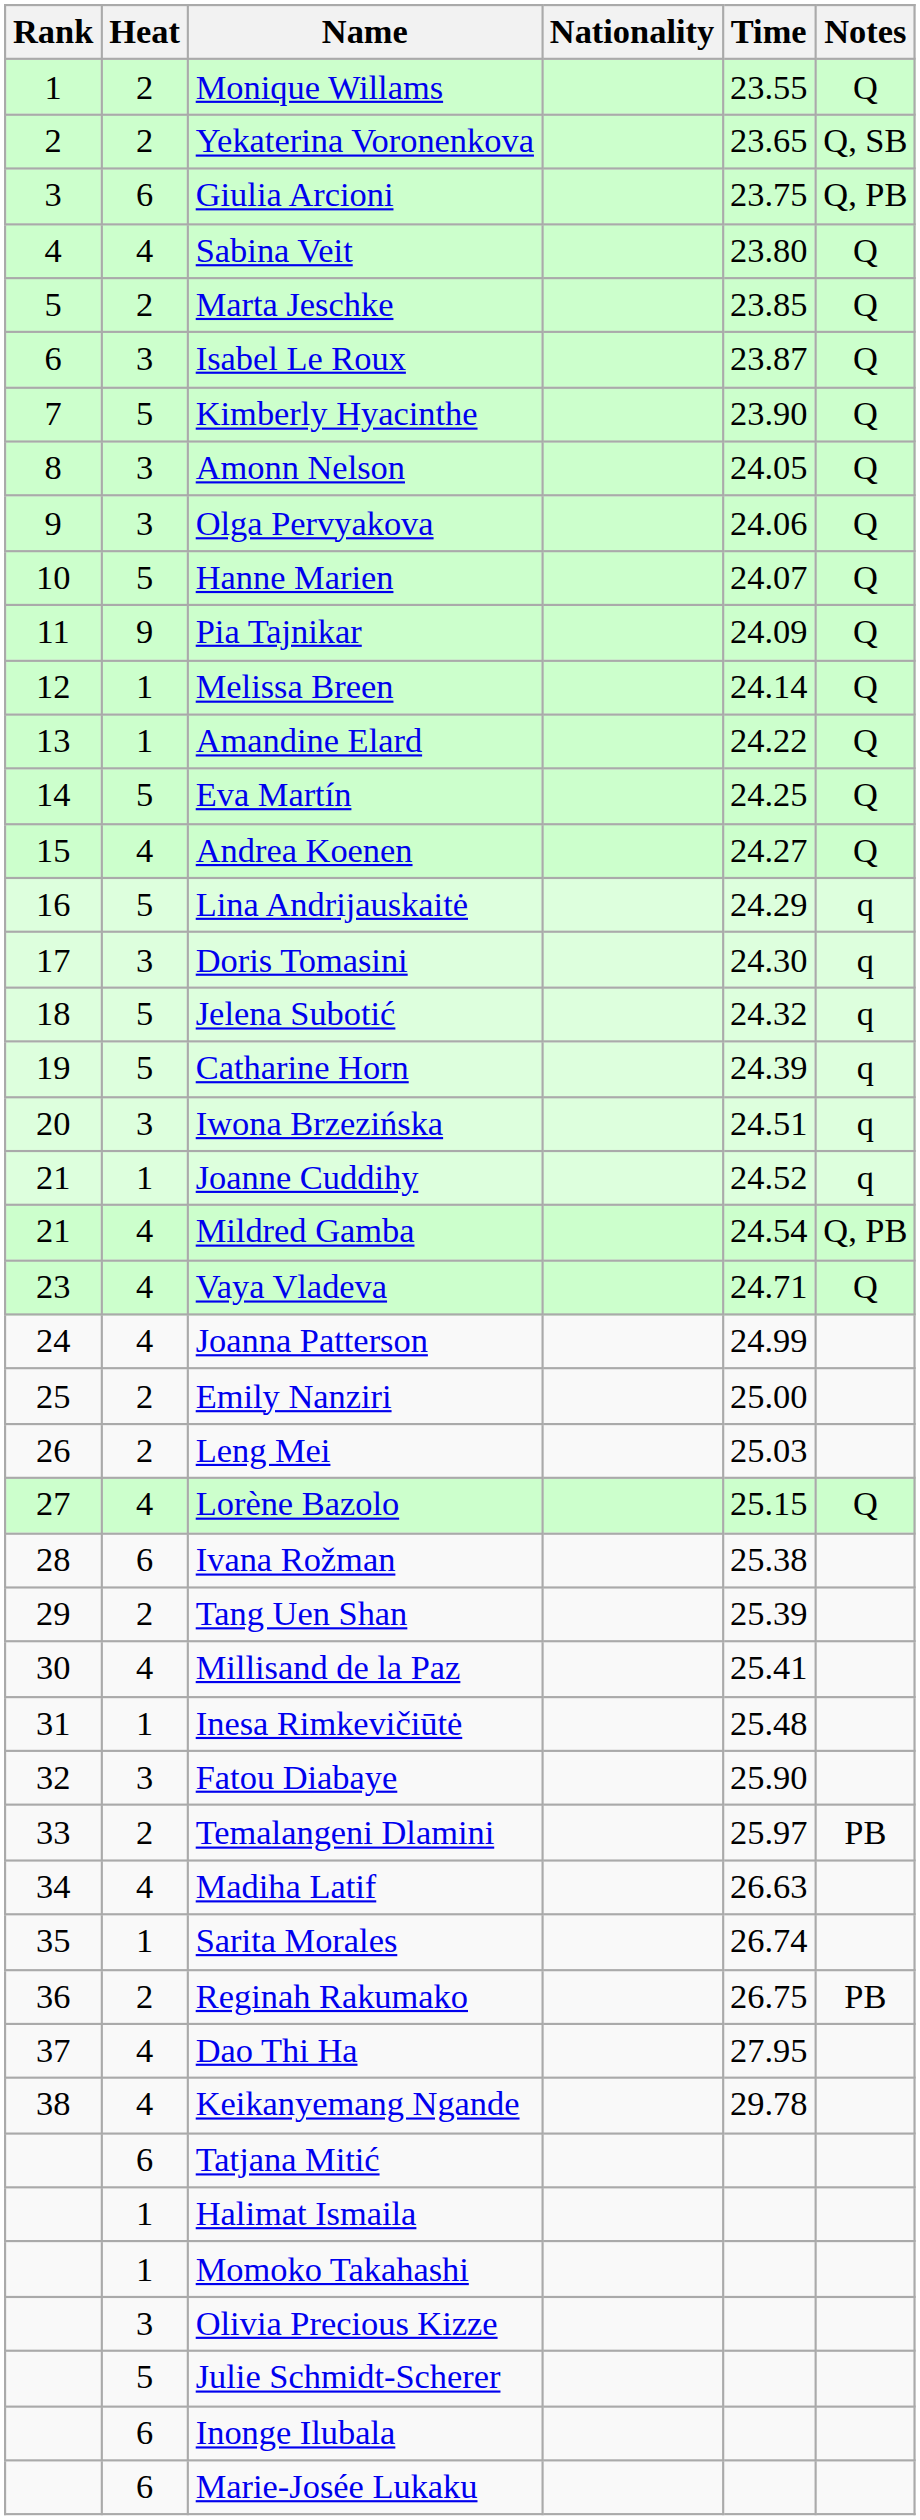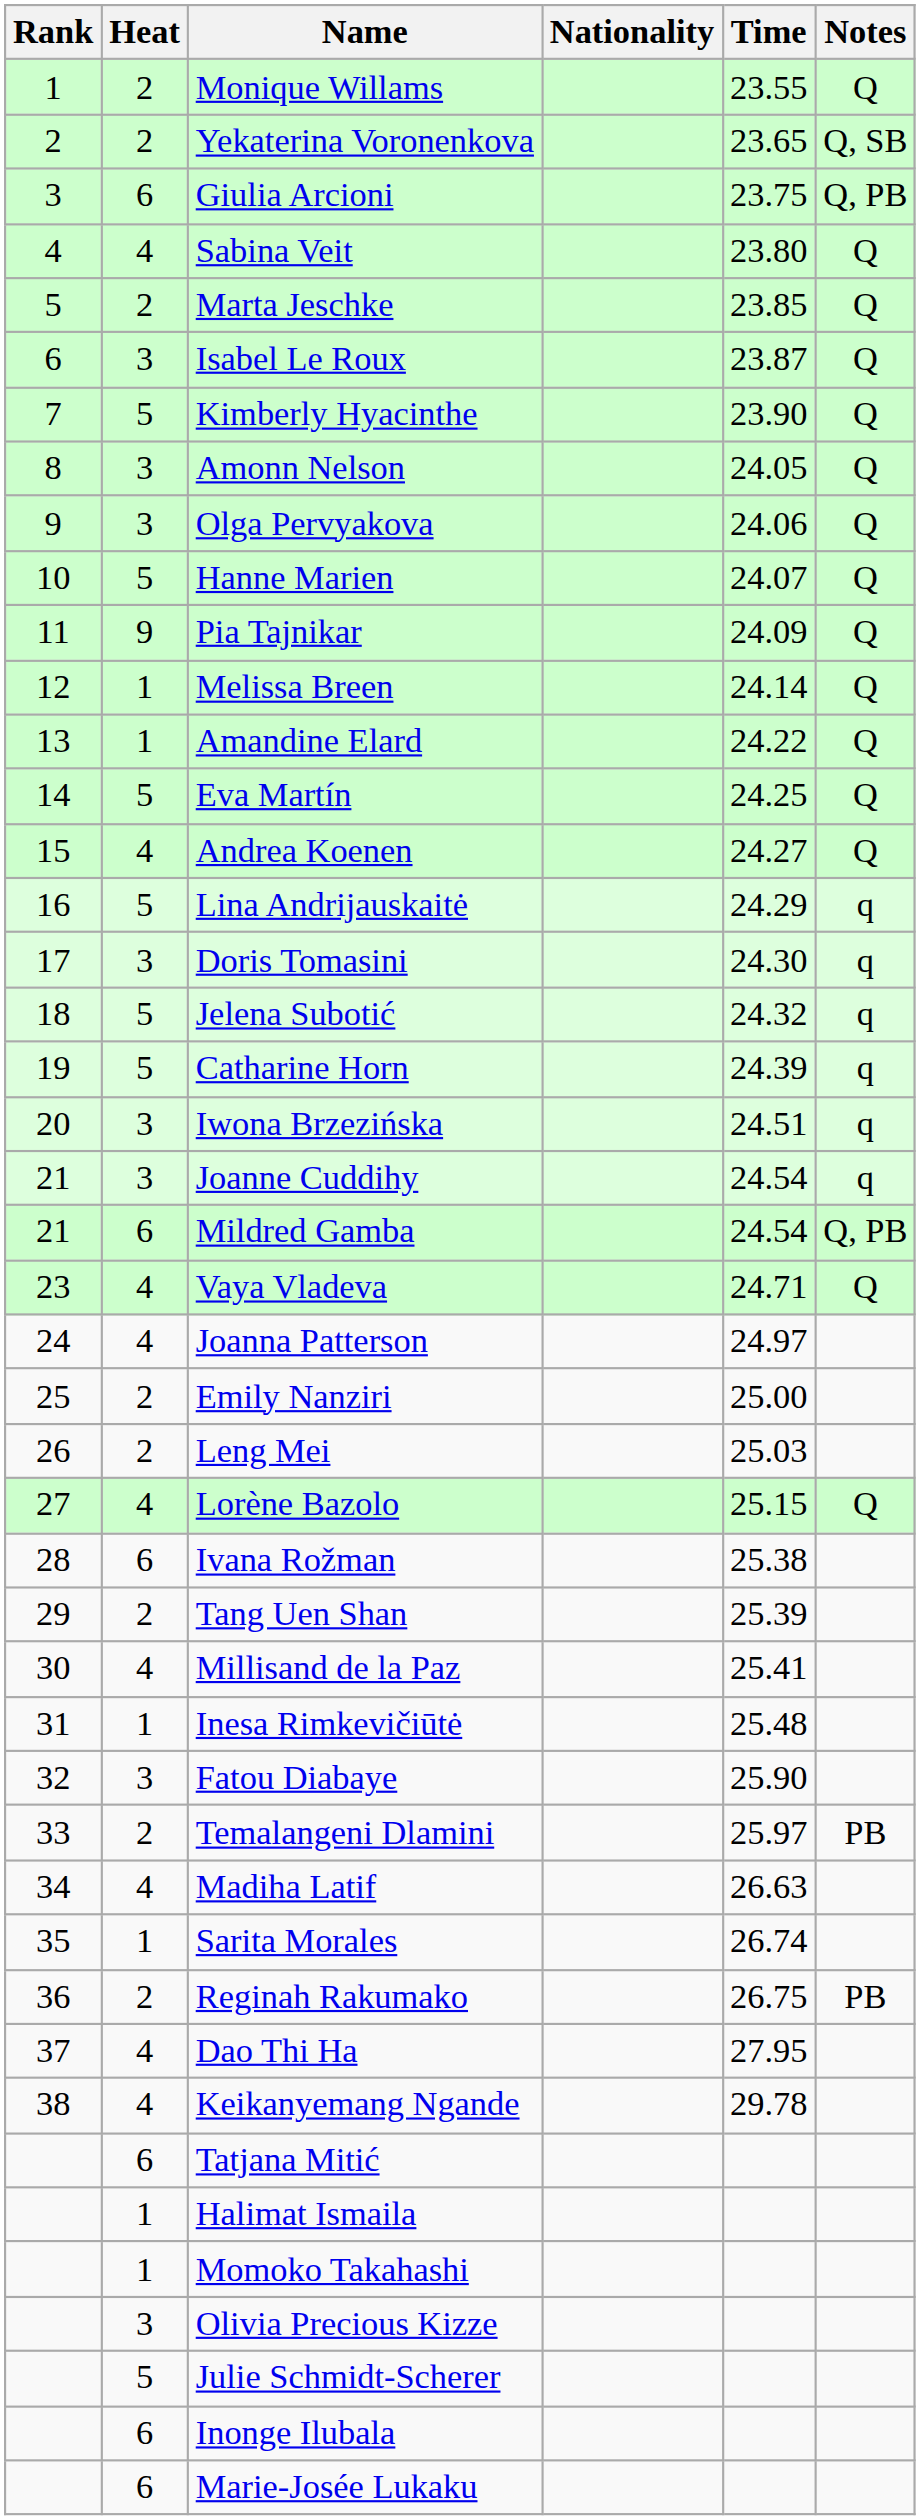 <table class="wikitable sortable" style="text-align:center">
 <tr>
 <th>Rank</th>
 <th>Heat</th>
 <th>Name</th>
 <th>Nationality</th>
 <th>Time</th>
 <th>Notes</th>
 </tr>
 <tr bgcolor=ccffcc>
 <td>1</td>
 <td>2</td>
 <td align=left><a href='#'>Monique Willams</a></td>
 <td align=left></td>
 <td>23.55</td>
 <td>Q</td>
 </tr>
 <tr bgcolor=ccffcc>
 <td>2</td>
 <td>2</td>
 <td align=left><a href='#'>Yekaterina Voronenkova</a></td>
 <td align=left></td>
 <td>23.65</td>
 <td>Q, SB</td>
 </tr>
 <tr bgcolor=ccffcc>
 <td>3</td>
 <td>6</td>
 <td align=left><a href='#'>Giulia Arcioni</a></td>
 <td align=left></td>
 <td>23.75</td>
 <td>Q, PB</td>
 </tr>
 <tr bgcolor=ccffcc>
 <td>4</td>
 <td>4</td>
 <td align=left><a href='#'>Sabina Veit</a></td>
 <td align=left></td>
 <td>23.80</td>
 <td>Q</td>
 </tr>
 <tr bgcolor=ccffcc>
 <td>5</td>
 <td>2</td>
 <td align=left><a href='#'>Marta Jeschke</a></td>
 <td align=left></td>
 <td>23.85</td>
 <td>Q</td>
 </tr>
 <tr bgcolor=ccffcc>
 <td>6</td>
 <td>3</td>
 <td align=left><a href='#'>Isabel Le Roux</a></td>
 <td align=left></td>
 <td>23.87</td>
 <td>Q</td>
 </tr>
 <tr bgcolor=ccffcc>
 <td>7</td>
 <td>5</td>
 <td align=left><a href='#'>Kimberly Hyacinthe</a></td>
 <td align=left></td>
 <td>23.90</td>
 <td>Q</td>
 </tr>
 <tr bgcolor=ccffcc>
 <td>8</td>
 <td>3</td>
 <td align=left><a href='#'>Amonn Nelson</a></td>
 <td align=left></td>
 <td>24.05</td>
 <td>Q</td>
 </tr>
 <tr bgcolor=ccffcc>
 <td>9</td>
 <td>3</td>
 <td align=left><a href='#'>Olga Pervyakova</a></td>
 <td align=left></td>
 <td>24.06</td>
 <td>Q</td>
 </tr>
 <tr bgcolor=ccffcc>
 <td>10</td>
 <td>5</td>
 <td align=left><a href='#'>Hanne Marien</a></td>
 <td align=left></td>
 <td>24.07</td>
 <td>Q</td>
 </tr>
 <tr bgcolor=ccffcc>
 <td>11</td>
 <td>9</td>
 <td align=left><a href='#'>Pia Tajnikar</a></td>
 <td align=left></td>
 <td>24.09</td>
 <td>Q</td>
 </tr>
 <tr bgcolor=ccffcc>
 <td>12</td>
 <td>1</td>
 <td align=left><a href='#'>Melissa Breen</a></td>
 <td align=left></td>
 <td>24.14</td>
 <td>Q</td>
 </tr>
 <tr bgcolor=ccffcc>
 <td>13</td>
 <td>1</td>
 <td align=left><a href='#'>Amandine Elard</a></td>
 <td align=left></td>
 <td>24.22</td>
 <td>Q</td>
 </tr>
 <tr bgcolor=ccffcc>
 <td>14</td>
 <td>5</td>
 <td align=left><a href='#'>Eva Martín</a></td>
 <td align=left></td>
 <td>24.25</td>
 <td>Q</td>
 </tr>
 <tr bgcolor=ccffcc>
 <td>15</td>
 <td>4</td>
 <td align=left><a href='#'>Andrea Koenen</a></td>
 <td align=left></td>
 <td>24.27</td>
 <td>Q</td>
 </tr>
 <tr bgcolor=ddffdd>
 <td>16</td>
 <td>5</td>
 <td align=left><a href='#'>Lina Andrijauskaitė</a></td>
 <td align=left></td>
 <td>24.29</td>
 <td>q</td>
 </tr>
 <tr bgcolor=ddffdd>
 <td>17</td>
 <td>3</td>
 <td align=left><a href='#'>Doris Tomasini</a></td>
 <td align=left></td>
 <td>24.30</td>
 <td>q</td>
 </tr>
 <tr bgcolor=ddffdd>
 <td>18</td>
 <td>5</td>
 <td align=left><a href='#'>Jelena Subotić</a></td>
 <td align=left></td>
 <td>24.32</td>
 <td>q</td>
 </tr>
 <tr bgcolor=ddffdd>
 <td>19</td>
 <td>5</td>
 <td align=left><a href='#'>Catharine Horn</a></td>
 <td align=left></td>
 <td>24.39</td>
 <td>q</td>
 </tr>
 <tr bgcolor=ddffdd>
 <td>20</td>
 <td>3</td>
 <td align=left><a href='#'>Iwona Brzezińska</a></td>
 <td align=left></td>
 <td>24.51</td>
 <td>q</td>
 </tr>
 <tr bgcolor=ddffdd>
 <td>21</td>
-<td>1</td>
+<td>3</td>
 <td align=left><a href='#'>Joanne Cuddihy</a></td>
 <td align=left></td>
-<td>24.52</td>
+<td>24.54</td>
 <td>q</td>
 </tr>
 <tr bgcolor=ccffcc>
 <td>21</td>
-<td>4</td>
+<td>6</td>
 <td align=left><a href='#'>Mildred Gamba</a></td>
 <td align=left></td>
 <td>24.54</td>
 <td>Q, PB</td>
 </tr>
 <tr bgcolor=ccffcc>
 <td>23</td>
 <td>4</td>
 <td align=left><a href='#'>Vaya Vladeva</a></td>
 <td align=left></td>
 <td>24.71</td>
 <td>Q</td>
 </tr>
 <tr>
 <td>24</td>
 <td>4</td>
 <td align=left><a href='#'>Joanna Patterson</a></td>
 <td align=left></td>
-<td>24.99</td>
+<td>24.97</td>
 <td></td>
 </tr>
 <tr>
 <td>25</td>
 <td>2</td>
 <td align=left><a href='#'>Emily Nanziri</a></td>
 <td align=left></td>
 <td>25.00</td>
 <td></td>
 </tr>
 <tr>
 <td>26</td>
 <td>2</td>
 <td align=left><a href='#'>Leng Mei</a></td>
 <td align=left></td>
 <td>25.03</td>
 <td></td>
 </tr>
 <tr bgcolor=ccffcc>
 <td>27</td>
 <td>4</td>
 <td align=left><a href='#'>Lorène Bazolo</a></td>
 <td align=left></td>
 <td>25.15</td>
 <td>Q</td>
 </tr>
 <tr>
 <td>28</td>
 <td>6</td>
 <td align=left><a href='#'>Ivana Rožman</a></td>
 <td align=left></td>
 <td>25.38</td>
 <td></td>
 </tr>
 <tr>
 <td>29</td>
 <td>2</td>
 <td align=left><a href='#'>Tang Uen Shan</a></td>
 <td align=left></td>
 <td>25.39</td>
 <td></td>
 </tr>
 <tr>
 <td>30</td>
 <td>4</td>
 <td align=left><a href='#'>Millisand de la Paz</a></td>
 <td align=left></td>
 <td>25.41</td>
 <td></td>
 </tr>
 <tr>
 <td>31</td>
 <td>1</td>
 <td align=left><a href='#'>Inesa Rimkevičiūtė</a></td>
 <td align=left></td>
 <td>25.48</td>
 <td></td>
 </tr>
 <tr>
 <td>32</td>
 <td>3</td>
 <td align=left><a href='#'>Fatou Diabaye</a></td>
 <td align=left></td>
 <td>25.90</td>
 <td></td>
 </tr>
 <tr>
 <td>33</td>
 <td>2</td>
 <td align=left><a href='#'>Temalangeni Dlamini</a></td>
 <td align=left></td>
 <td>25.97</td>
 <td>PB</td>
 </tr>
 <tr>
 <td>34</td>
 <td>4</td>
 <td align=left><a href='#'>Madiha Latif</a></td>
 <td align=left></td>
 <td>26.63</td>
 <td></td>
 </tr>
 <tr>
 <td>35</td>
 <td>1</td>
 <td align=left><a href='#'>Sarita Morales</a></td>
 <td align=left></td>
 <td>26.74</td>
 <td></td>
 </tr>
 <tr>
 <td>36</td>
 <td>2</td>
 <td align=left><a href='#'>Reginah Rakumako</a></td>
 <td align=left></td>
 <td>26.75</td>
 <td>PB</td>
 </tr>
 <tr>
 <td>37</td>
 <td>4</td>
 <td align=left><a href='#'>Dao Thi Ha</a></td>
 <td align=left></td>
 <td>27.95</td>
 <td></td>
 </tr>
 <tr>
 <td>38</td>
 <td>4</td>
 <td align=left><a href='#'>Keikanyemang Ngande</a></td>
 <td align=left></td>
 <td>29.78</td>
 <td></td>
 </tr>
 <tr>
 <td></td>
 <td>6</td>
 <td align=left><a href='#'>Tatjana Mitić</a></td>
 <td align=left></td>
 <td></td>
 <td></td>
 </tr>
 <tr>
 <td></td>
 <td>1</td>
 <td align=left><a href='#'>Halimat Ismaila</a></td>
 <td align=left></td>
 <td></td>
 <td></td>
 </tr>
 <tr>
 <td></td>
 <td>1</td>
 <td align=left><a href='#'>Momoko Takahashi</a></td>
 <td align=left></td>
 <td></td>
 <td></td>
 </tr>
 <tr>
 <td></td>
 <td>3</td>
 <td align=left><a href='#'>Olivia Precious Kizze</a></td>
 <td align=left></td>
 <td></td>
 <td></td>
 </tr>
 <tr>
 <td></td>
 <td>5</td>
 <td align=left><a href='#'>Julie Schmidt-Scherer</a></td>
 <td align=left></td>
 <td></td>
 <td></td>
 </tr>
 <tr>
 <td></td>
 <td>6</td>
 <td align=left><a href='#'>Inonge Ilubala</a></td>
 <td align=left></td>
 <td></td>
 <td></td>
 </tr>
 <tr>
 <td></td>
 <td>6</td>
 <td align=left><a href='#'>Marie-Josée Lukaku</a></td>
 <td align=left></td>
 <td></td>
 <td></td>
 </tr>
 </table>
